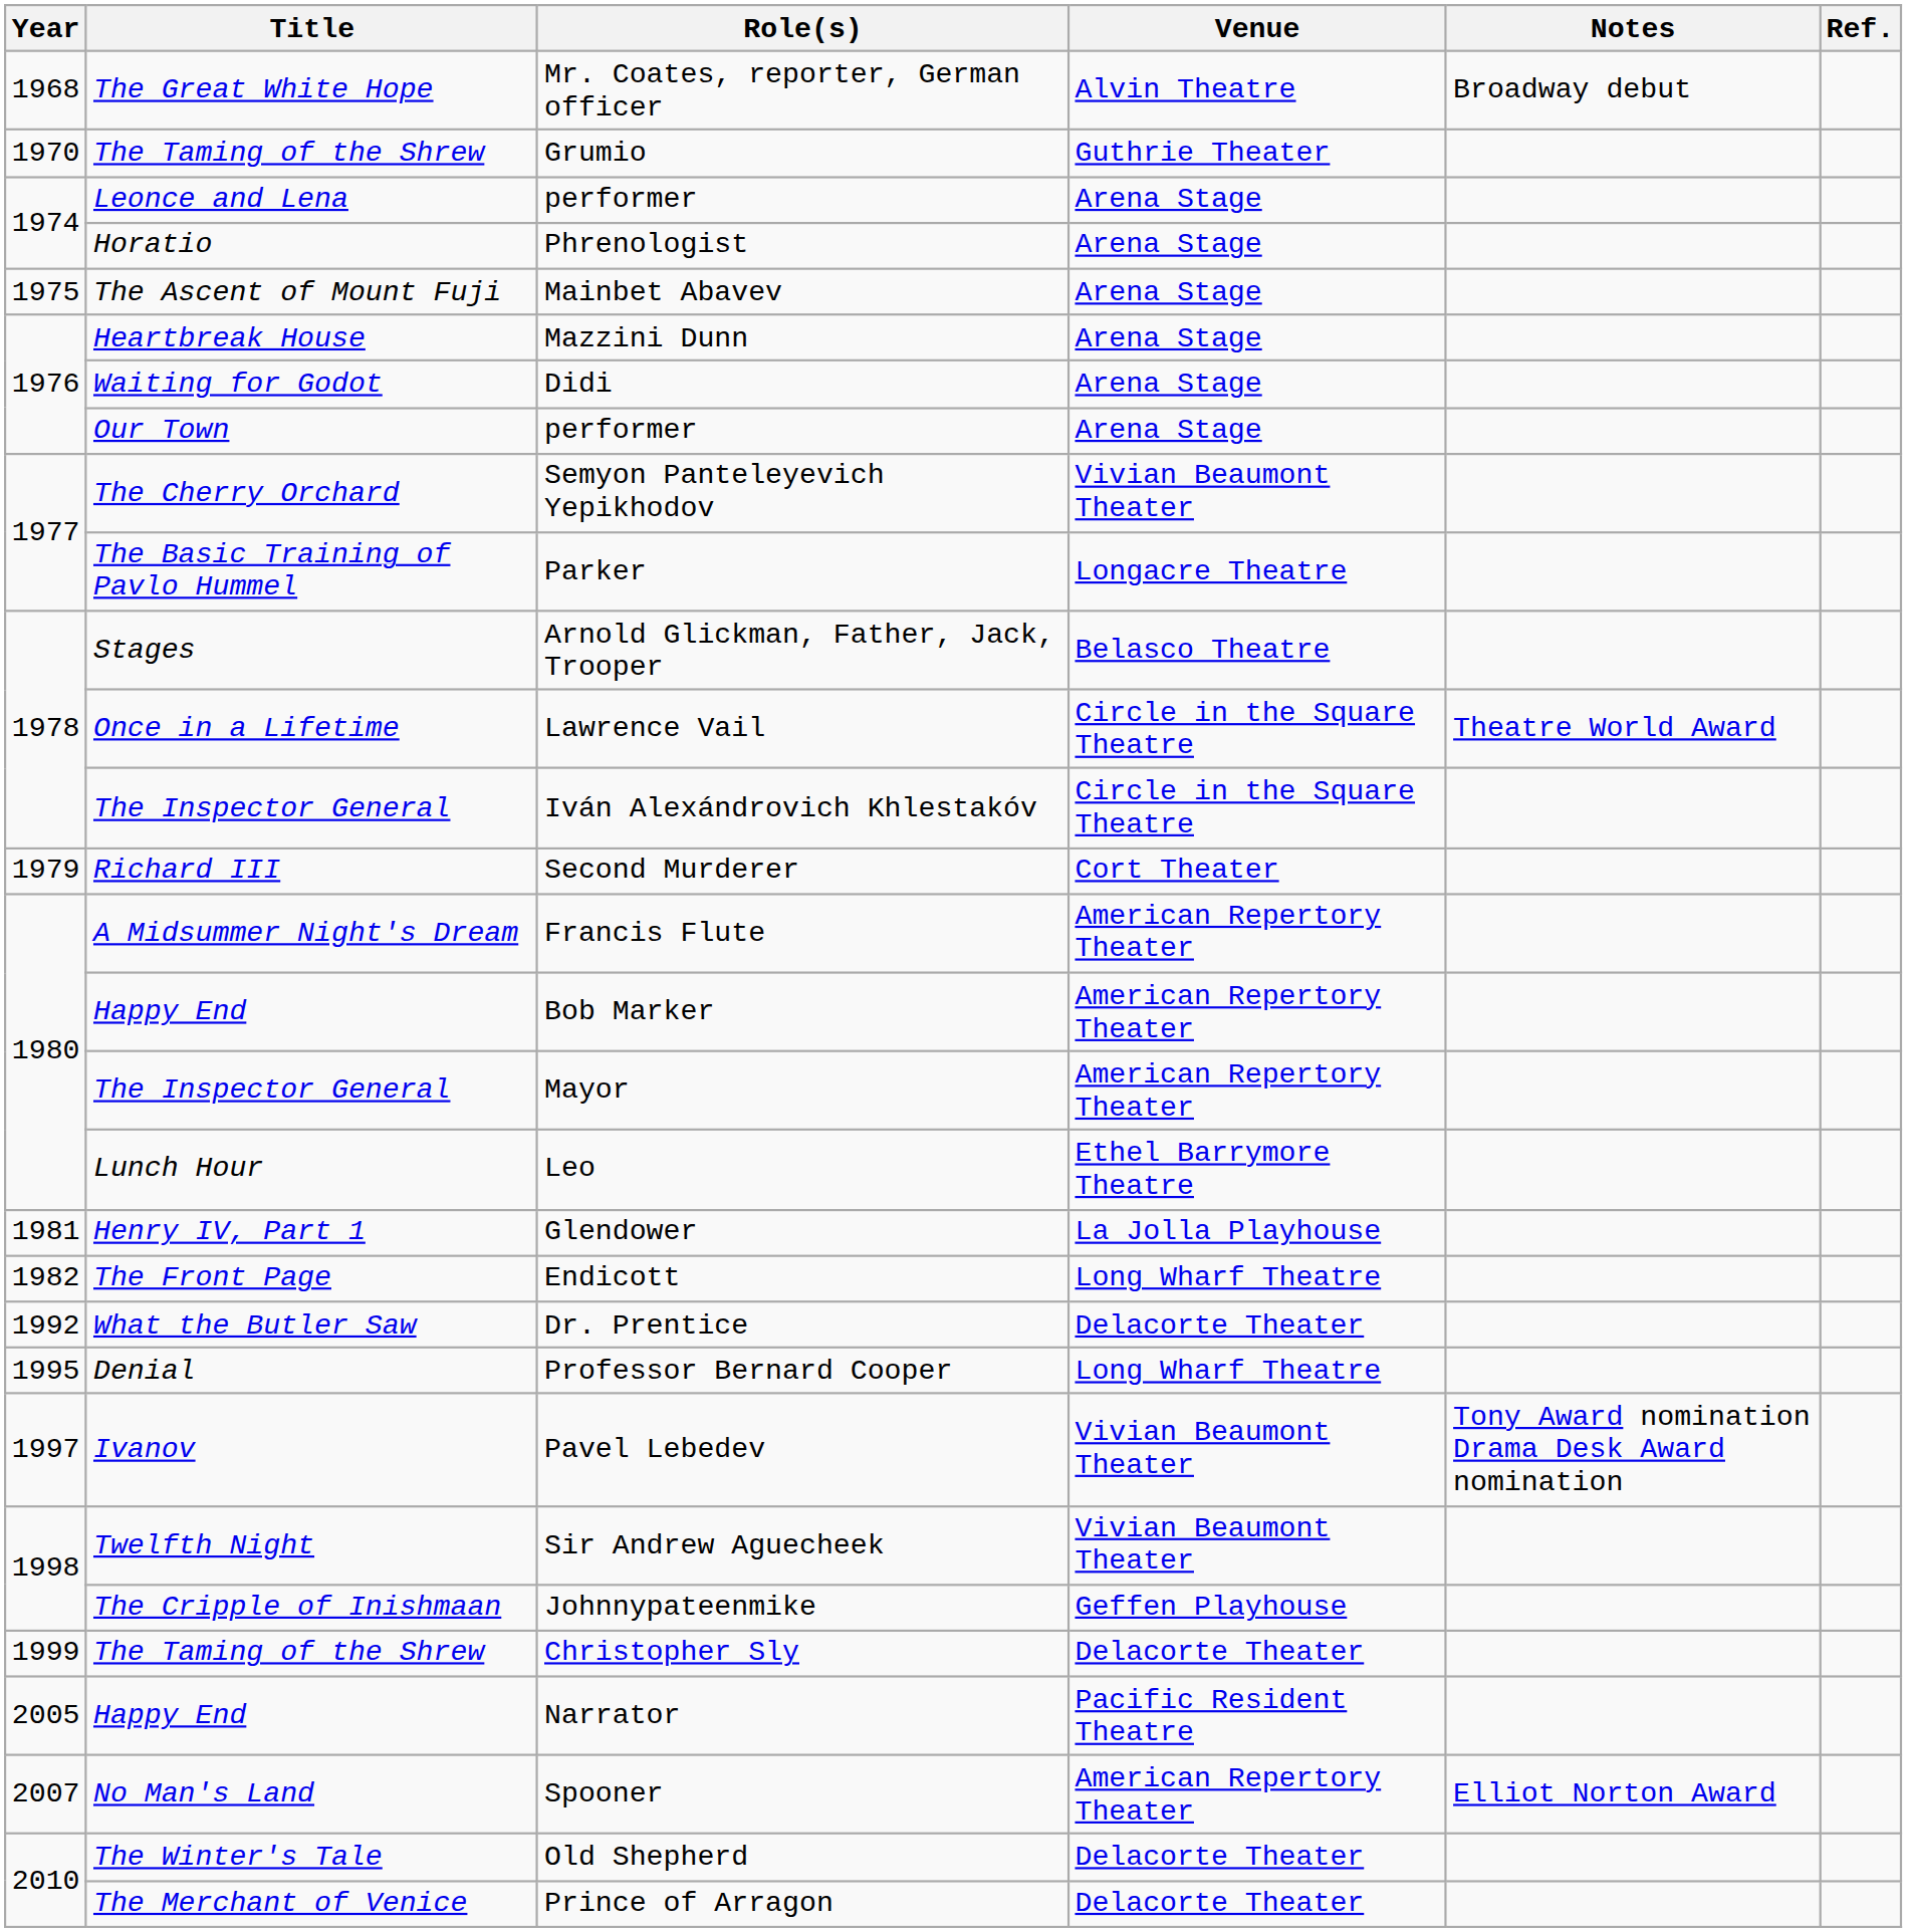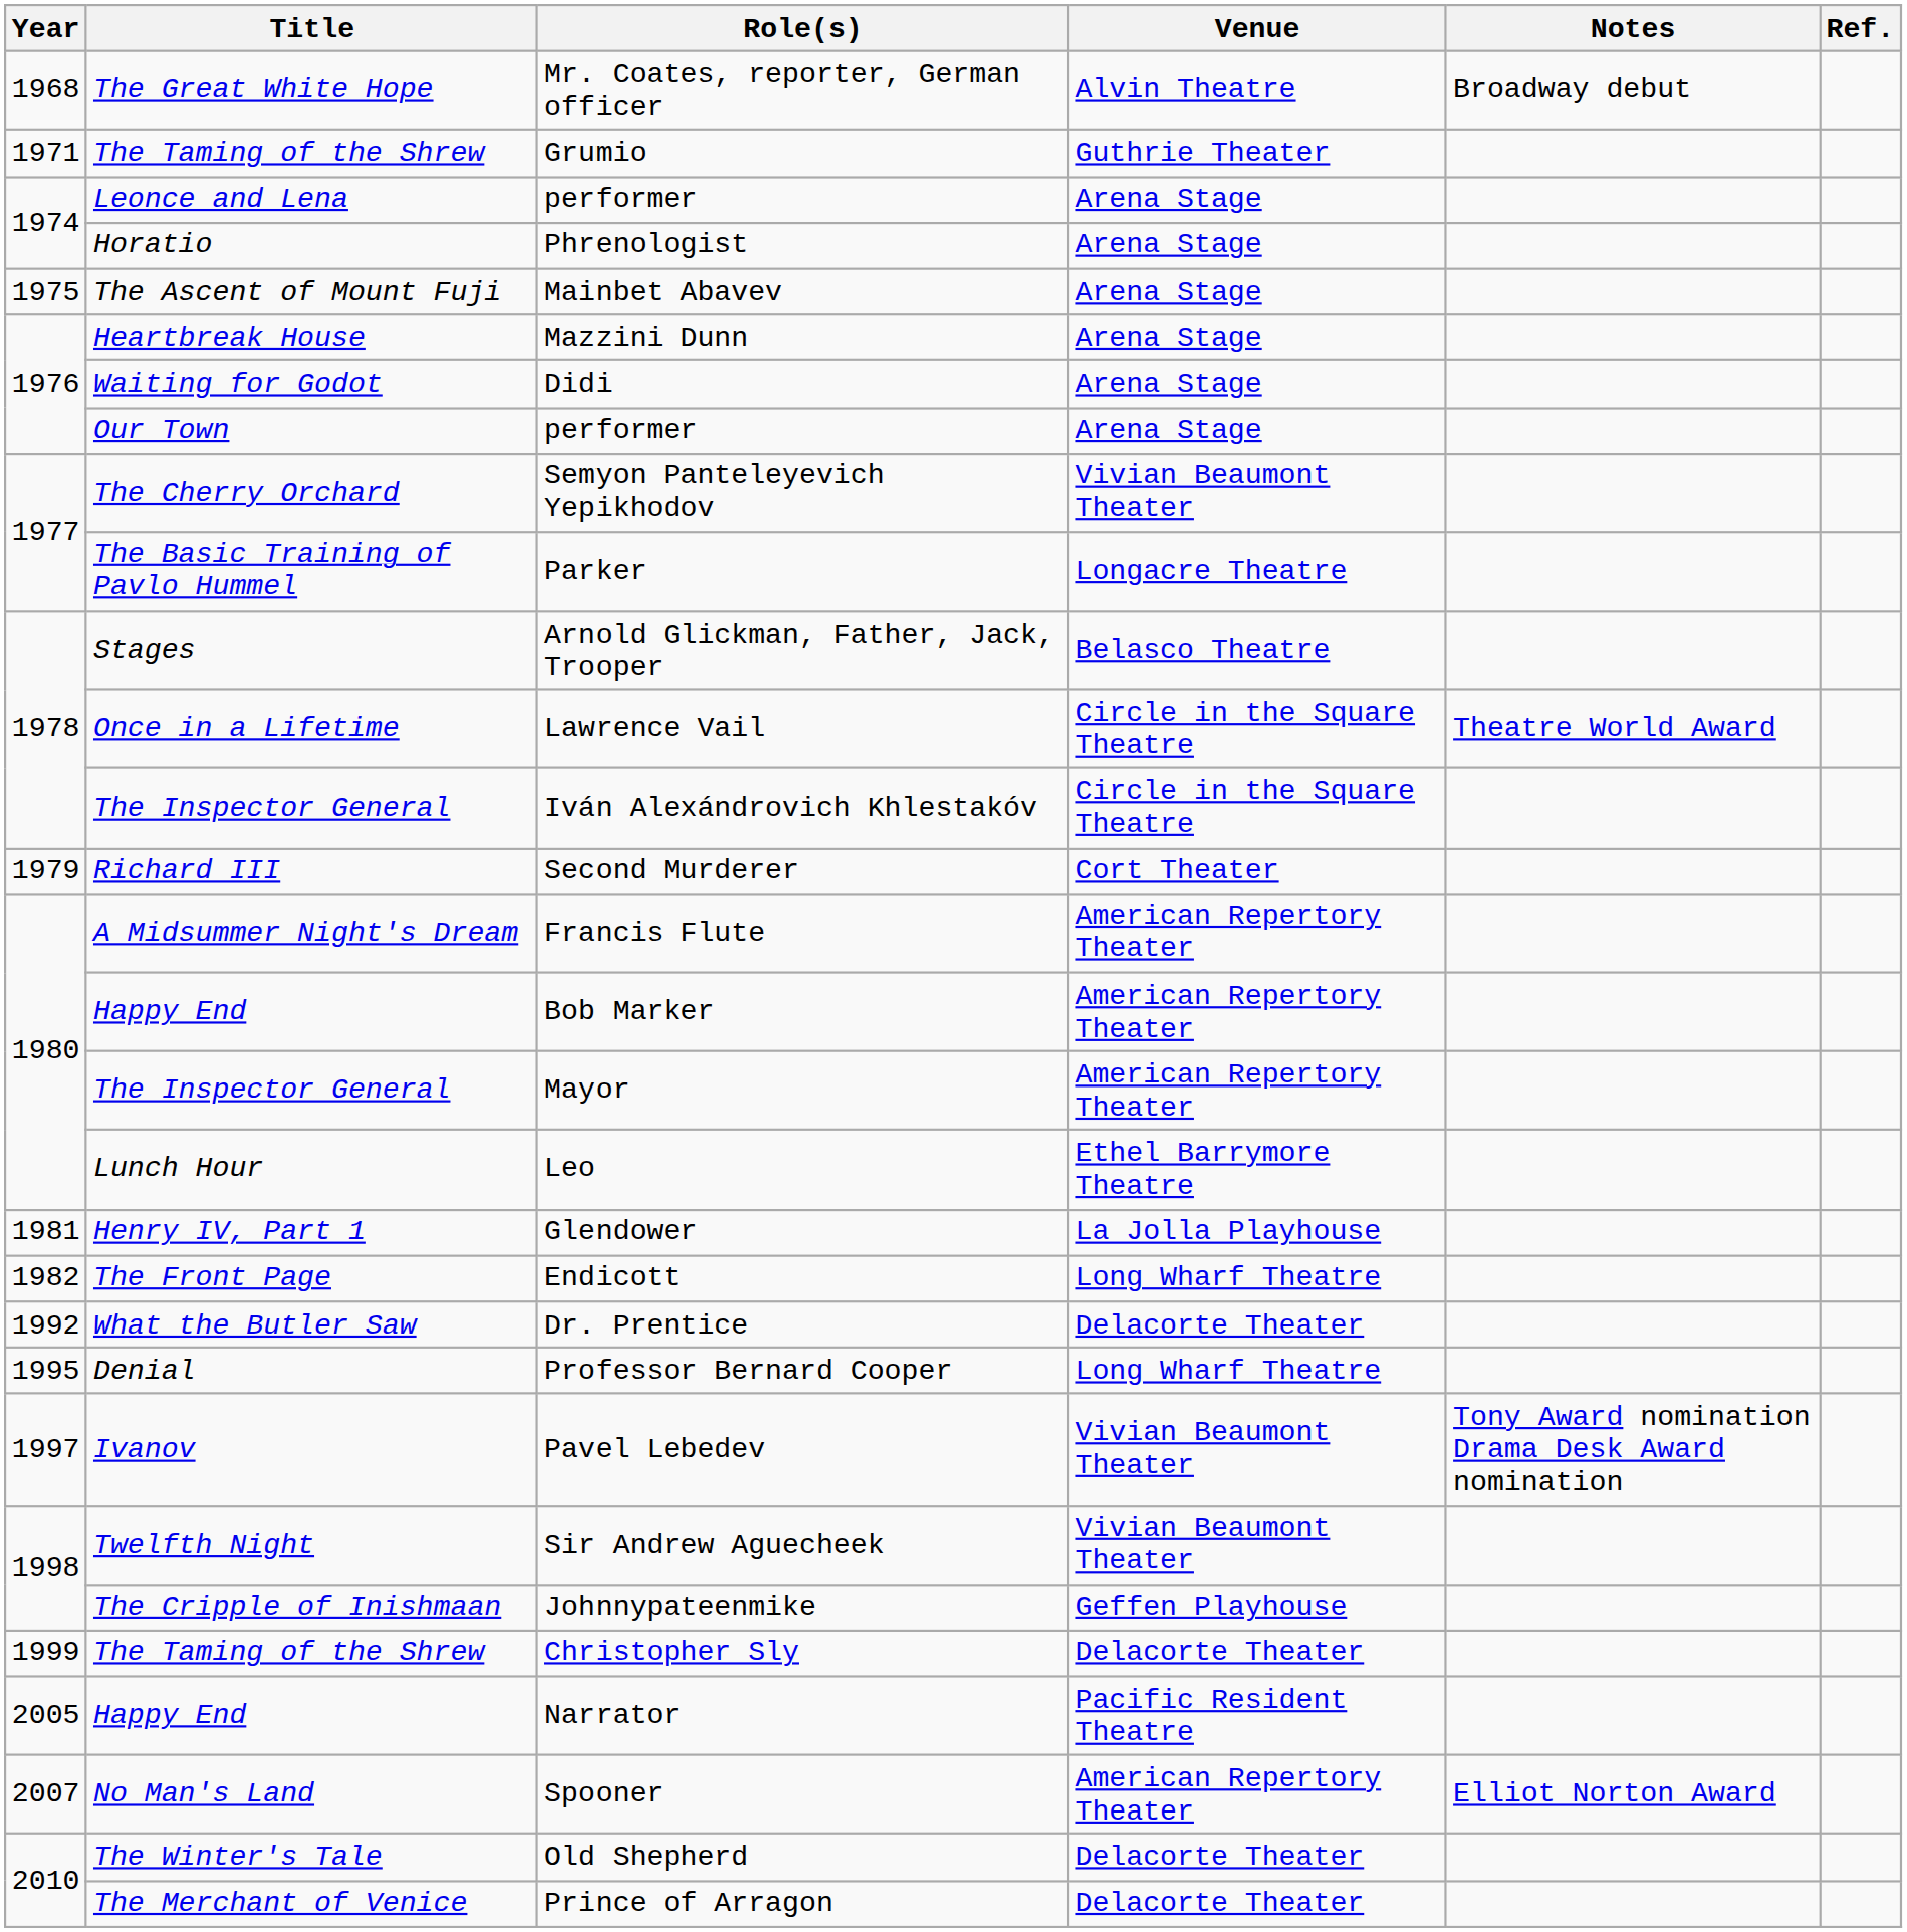 <table class="wikitable sortable">
 <tr>
 <th>Year</th>
 <th>Title</th>
 <th>Role(s)</th>
 <th>Venue</th>
 <th>Notes</th>
 <th>Ref.</th>
 </tr>
 <tr>
 <td>1968</td>
 <td><em><a href='#'>The Great White Hope</a></em></td>
 <td>Mr. Coates, reporter, German officer</td>
 <td><a href='#'>Alvin Theatre</a></td>
 <td>Broadway debut</td>
 <td></td>
 </tr>
 <tr>
-<td>1970</td>
+<td>1971</td>
 <td><em><a href='#'>The Taming of the Shrew</a></em></td>
 <td>Grumio</td>
 <td><a href='#'>Guthrie Theater</a></td>
 <td></td>
 <td></td>
 </tr>
 <tr>
 <td rowspan="2">1974</td>
 <td><em><a href='#'>Leonce and Lena</a></em></td>
 <td>performer</td>
 <td><a href='#'>Arena Stage</a></td>
 <td></td>
 <td></td>
 </tr>
 <tr>
 <td><em>Horatio</em></td>
 <td>Phrenologist</td>
 <td><a href='#'>Arena Stage</a></td>
 <td></td>
 <td></td>
 </tr>
 <tr>
 <td>1975</td>
 <td><em>The Ascent of Mount Fuji</em></td>
 <td>Mainbet Abavev</td>
 <td><a href='#'>Arena Stage</a></td>
 <td></td>
 <td></td>
 </tr>
 <tr>
 <td rowspan="3">1976</td>
 <td><em><a href='#'>Heartbreak House</a></em></td>
 <td>Mazzini Dunn</td>
 <td><a href='#'>Arena Stage</a></td>
 <td></td>
 <td></td>
 </tr>
 <tr>
 <td><em><a href='#'>Waiting for Godot</a></em></td>
 <td>Didi</td>
 <td><a href='#'>Arena Stage</a></td>
 <td></td>
 <td></td>
 </tr>
 <tr>
 <td><em><a href='#'>Our Town</a></em></td>
 <td>performer</td>
 <td><a href='#'>Arena Stage</a></td>
 <td></td>
 <td></td>
 </tr>
 <tr>
 <td rowspan="2">1977</td>
 <td><em><a href='#'>The Cherry Orchard</a></em></td>
 <td>Semyon Panteleyevich Yepikhodov</td>
 <td><a href='#'>Vivian Beaumont Theater</a></td>
 <td></td>
 <td></td>
 </tr>
 <tr>
 <td><em><a href='#'>The Basic Training of Pavlo Hummel</a></em></td>
 <td>Parker</td>
 <td><a href='#'>Longacre Theatre</a></td>
 <td></td>
 <td></td>
 </tr>
 <tr>
 <td rowspan="3">1978</td>
 <td><em>Stages</em></td>
 <td>Arnold Glickman, Father, Jack, Trooper</td>
 <td><a href='#'>Belasco Theatre</a></td>
 <td></td>
 <td></td>
 </tr>
 <tr>
 <td><em><a href='#'>Once in a Lifetime</a></em></td>
 <td>Lawrence Vail</td>
 <td><a href='#'>Circle in the Square Theatre</a></td>
 <td><a href='#'>Theatre World Award</a></td>
 <td></td>
 </tr>
 <tr>
 <td><em><a href='#'>The Inspector General</a></em></td>
 <td>Iván Alexándrovich Khlestakóv</td>
 <td><a href='#'>Circle in the Square Theatre</a></td>
 <td></td>
 <td></td>
 </tr>
 <tr>
 <td>1979</td>
 <td><em><a href='#'>Richard III</a></em></td>
 <td>Second Murderer</td>
 <td><a href='#'>Cort Theater</a></td>
 <td></td>
 <td></td>
 </tr>
 <tr>
 <td rowspan="4">1980</td>
 <td><em><a href='#'>A Midsummer Night's Dream</a></em></td>
 <td>Francis Flute</td>
 <td><a href='#'>American Repertory Theater</a></td>
 <td></td>
 <td></td>
 </tr>
 <tr>
 <td><em><a href='#'>Happy End</a></em></td>
 <td>Bob Marker</td>
 <td><a href='#'>American Repertory Theater</a></td>
 <td></td>
 <td></td>
 </tr>
 <tr>
 <td><em><a href='#'>The Inspector General</a></em></td>
 <td>Mayor</td>
 <td><a href='#'>American Repertory Theater</a></td>
 <td></td>
 <td></td>
 </tr>
 <tr>
 <td><em>Lunch Hour</em></td>
 <td>Leo</td>
 <td><a href='#'>Ethel Barrymore Theatre</a></td>
 <td></td>
 <td></td>
 </tr>
 <tr>
 <td>1981</td>
 <td><em><a href='#'>Henry IV, Part 1</a></em></td>
 <td>Glendower</td>
 <td><a href='#'>La Jolla Playhouse</a></td>
 <td></td>
 <td></td>
 </tr>
 <tr>
 <td>1982</td>
 <td><em><a href='#'>The Front Page</a></em></td>
 <td>Endicott</td>
 <td><a href='#'>Long Wharf Theatre</a></td>
 <td></td>
 <td></td>
 </tr>
 <tr>
 <td>1992</td>
 <td><em><a href='#'>What the Butler Saw</a></em></td>
 <td>Dr. Prentice</td>
 <td><a href='#'>Delacorte Theater</a></td>
 <td></td>
 <td></td>
 </tr>
 <tr>
 <td>1995</td>
 <td><em>Denial</em></td>
 <td>Professor Bernard Cooper</td>
 <td><a href='#'>Long Wharf Theatre</a></td>
 <td></td>
 <td></td>
 </tr>
 <tr>
 <td>1997</td>
 <td><em><a href='#'>Ivanov</a></em></td>
 <td>Pavel Lebedev</td>
 <td><a href='#'>Vivian Beaumont Theater</a></td>
 <td><a href='#'>Tony Award</a> nomination<br><a href='#'>Drama Desk Award</a> nomination</td>
 <td></td>
 </tr>
 <tr>
 <td rowspan="2">1998</td>
 <td><em><a href='#'>Twelfth Night</a></em></td>
 <td>Sir Andrew Aguecheek</td>
 <td><a href='#'>Vivian Beaumont Theater</a></td>
 <td></td>
 <td></td>
 </tr>
 <tr>
 <td><em><a href='#'>The Cripple of Inishmaan</a></em></td>
 <td>Johnnypateenmike</td>
 <td><a href='#'>Geffen Playhouse</a></td>
 <td></td>
 <td></td>
 </tr>
 <tr>
 <td>1999</td>
 <td><em><a href='#'>The Taming of the Shrew</a></em></td>
 <td><a href='#'>Christopher Sly</a></td>
 <td><a href='#'>Delacorte Theater</a></td>
 <td></td>
 <td></td>
 </tr>
 <tr>
 <td>2005</td>
 <td><em><a href='#'>Happy End</a></em></td>
 <td>Narrator</td>
 <td><a href='#'>Pacific Resident Theatre</a></td>
 <td></td>
 <td></td>
 </tr>
 <tr>
 <td>2007</td>
 <td><em><a href='#'>No Man's Land</a></em></td>
 <td>Spooner</td>
 <td><a href='#'>American Repertory Theater</a></td>
 <td><a href='#'>Elliot Norton Award</a></td>
 <td></td>
 </tr>
 <tr>
 <td rowspan="2">2010</td>
 <td><em><a href='#'>The Winter's Tale</a></em></td>
 <td>Old Shepherd</td>
 <td><a href='#'>Delacorte Theater</a></td>
 <td></td>
 <td></td>
 </tr>
 <tr>
 <td><em><a href='#'>The Merchant of Venice</a></em></td>
 <td>Prince of Arragon</td>
 <td><a href='#'>Delacorte Theater</a></td>
 <td></td>
 <td></td>
 </tr>
 <tr>
 </tr>
 </table>
